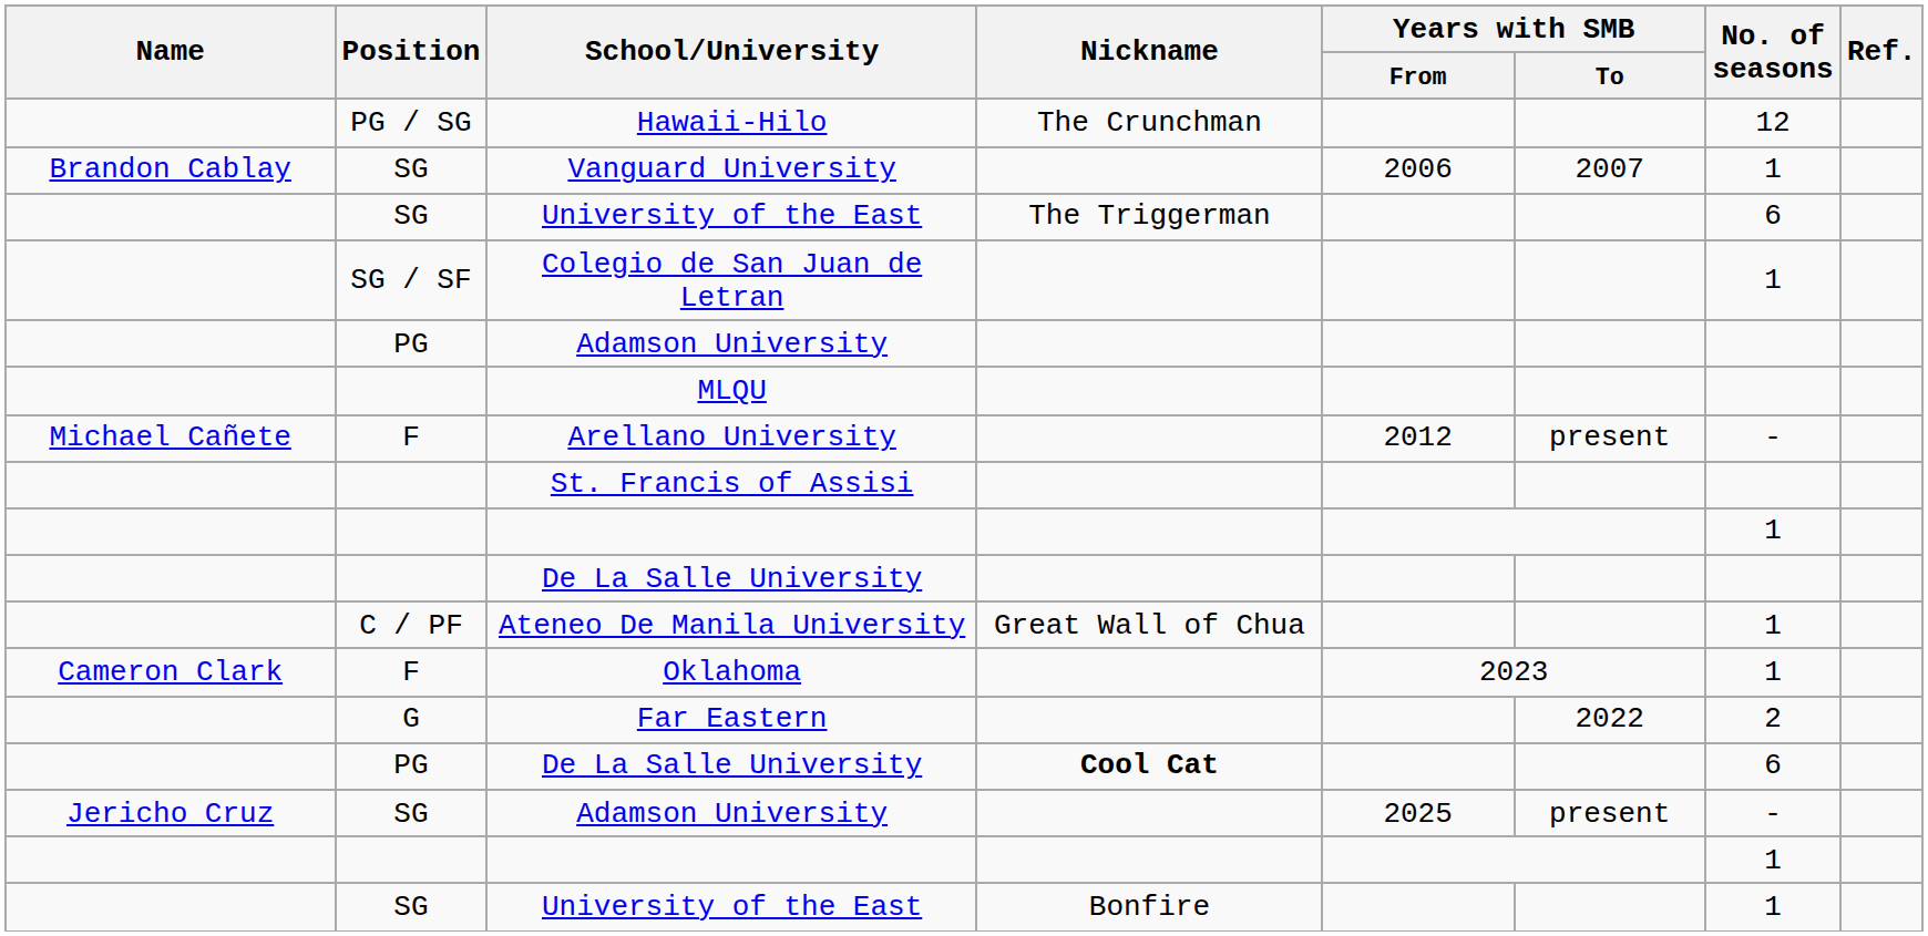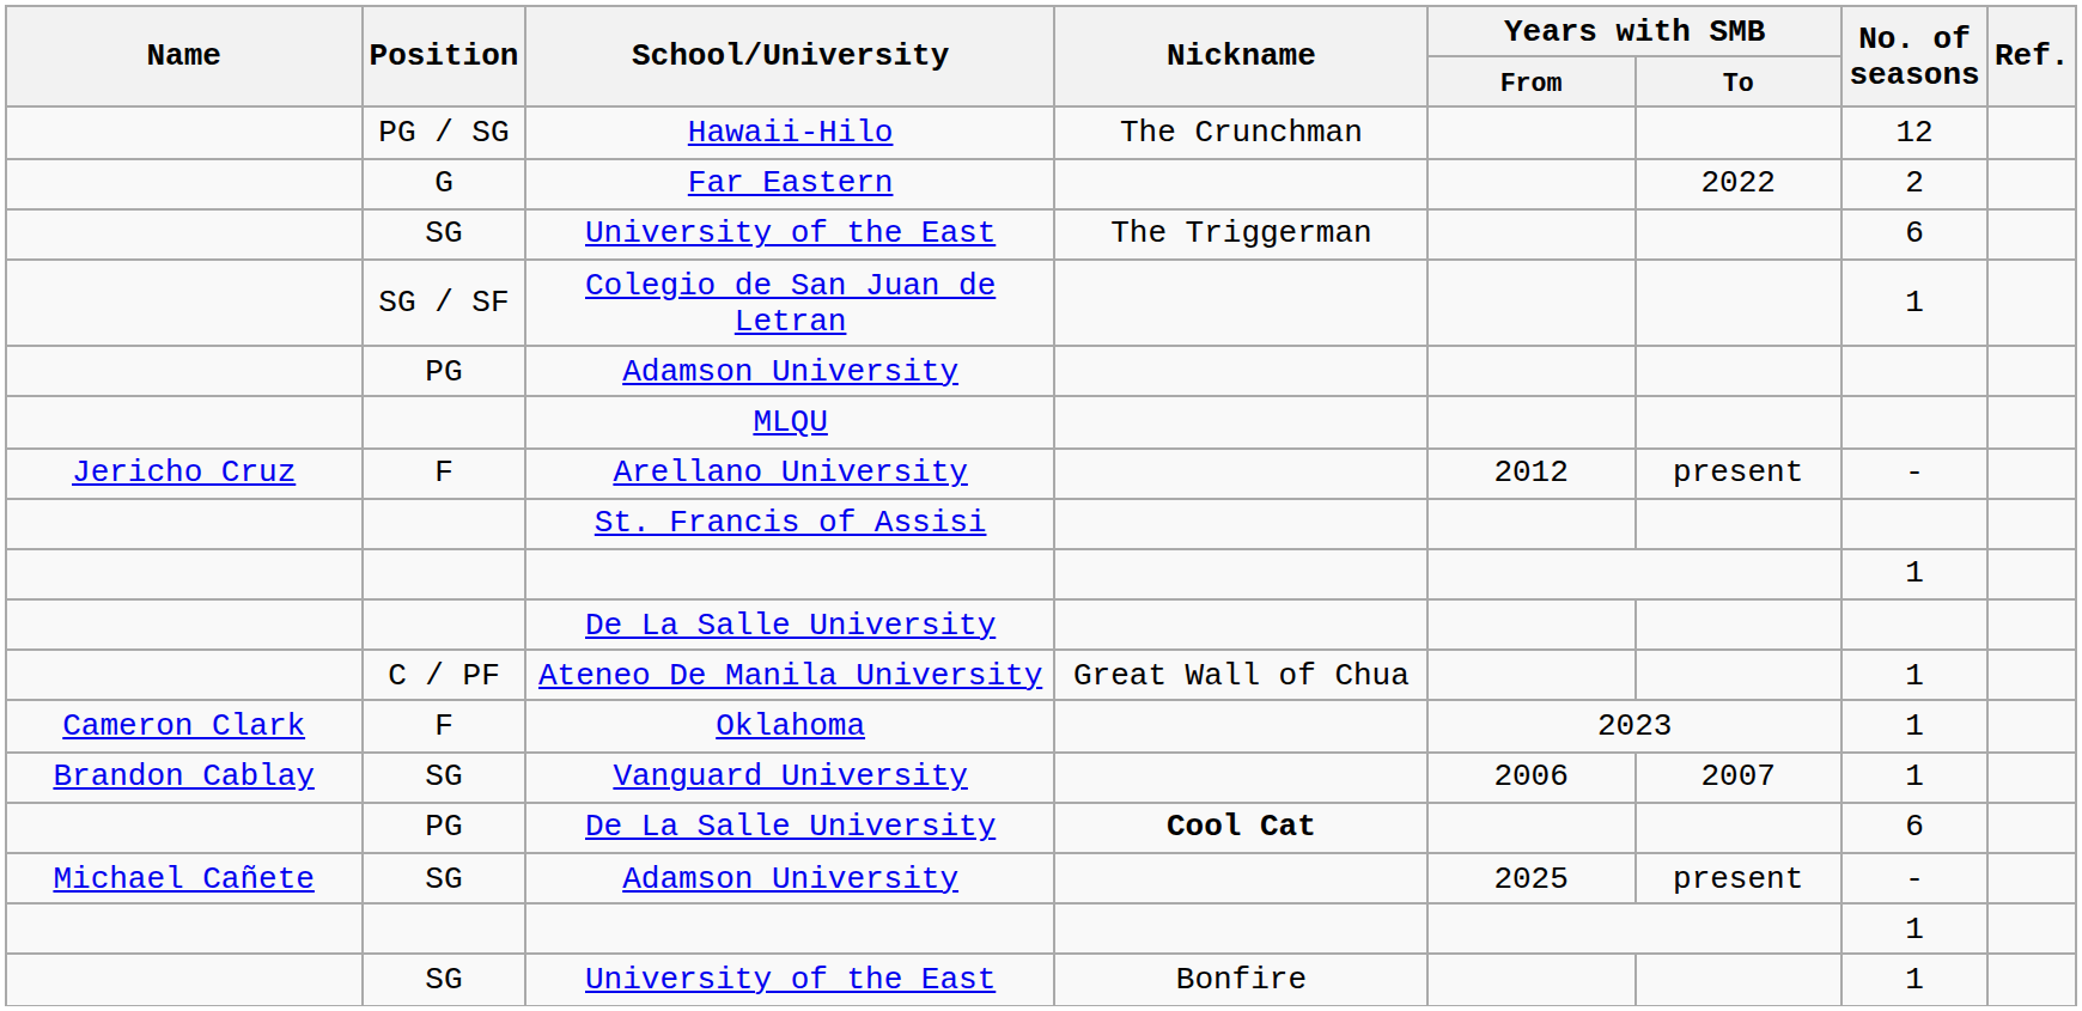 <table class="wikitable sortable" style="text-align:center" width="98%">
 <tr>
 <th style="width:180px;" rowspan="2">Name</th>
 <th rowspan="2">Position</th>
 <th style="width:250px;" rowspan="2">School/University</th>
 <th style="width:180px;" rowspan="2">Nickname</th>
 <th style="width:180px; text-align:center;" colspan="2">Years with SMB</th>
 <th rowspan="2">No. of seasons</th>
 <th rowspan="2"; class=unsortable>Ref.</th>
 </tr>
 <tr>
 <th style="width:10%; text-align:center;"><small>From</small></th>
 <th style="width:10%; text-align:center;"><small>To</small></th>
 </tr>
 <tr>
 <td></td>
 <td>PG / SG</td>
 <td><a href='#'>Hawaii-Hilo</a></td>
 <td>The Crunchman</td>
 <td><br></td>
 <td><br></td>
 <td>12</td>
 <td></td>
 </tr>
 <tr>
-<td><a href='#'>Brandon Cablay</a></td>
-<td>SG</td>
-<td><a href='#'>Vanguard University</a></td>
 <td></td>
-<td>2006</td>
-<td>2007</td>
-<td>1</td>
+<td>G</td>
+<td><a href='#'>Far Eastern</a></td>
+<td></td>
+<td></td>
+<td>2022</td>
+<td>2</td>
 <td></td>
 </tr>
 <tr>
 <td></td>
 <td>SG</td>
 <td><a href='#'>University of the East</a></td>
 <td>The Triggerman</td>
 <td></td>
 <td></td>
 <td>6</td>
 <td></td>
 </tr>
 <tr>
 <td></td>
 <td>SG / SF</td>
 <td><a href='#'>Colegio de San Juan de Letran</a></td>
 <td></td>
 <td></td>
 <td></td>
 <td>1</td>
 <td></td>
 </tr>
 <tr>
 <td></td>
 <td>PG</td>
 <td><a href='#'>Adamson University</a></td>
 <td></td>
 <td></td>
 <td></td>
 <td></td>
 <td></td>
 </tr>
 <tr>
 <td></td>
 <td></td>
 <td><a href='#'>MLQU</a></td>
 <td></td>
 <td></td>
 <td></td>
 <td></td>
 <td></td>
 </tr>
 <tr>
-<td><a href='#'>Michael Cañete</a></td>
+<td><a href='#'>Jericho Cruz</a></td>
 <td>F</td>
 <td><a href='#'>Arellano University</a></td>
 <td></td>
 <td>2012</td>
 <td>present</td>
 <td>-</td>
 <td></td>
 </tr>
 <tr>
 <td></td>
 <td></td>
 <td><a href='#'>St. Francis of Assisi</a></td>
 <td></td>
 <td></td>
 <td></td>
 <td></td>
 <td></td>
 </tr>
 <tr>
 <td></td>
 <td></td>
 <td></td>
 <td></td>
 <td colspan="2"></td>
 <td>1</td>
 <td></td>
 </tr>
 <tr>
 <td></td>
 <td></td>
 <td><a href='#'>De La Salle University</a></td>
 <td></td>
 <td></td>
 <td></td>
 <td></td>
 <td></td>
 </tr>
 <tr>
 <td></td>
 <td>C / PF</td>
 <td><a href='#'>Ateneo De Manila University</a></td>
 <td>Great Wall of Chua</td>
 <td></td>
 <td></td>
 <td>1</td>
 <td></td>
 </tr>
 <tr>
 <td><a href='#'>Cameron Clark</a></td>
 <td>F</td>
 <td><a href='#'>Oklahoma</a></td>
 <td></td>
 <td colspan="2">2023</td>
 <td>1</td>
 <td></td>
 </tr>
 <tr>
+<td><a href='#'>Brandon Cablay</a></td>
+<td>SG</td>
+<td><a href='#'>Vanguard University</a></td>
 <td></td>
-<td>G</td>
-<td><a href='#'>Far Eastern</a></td>
-<td></td>
-<td></td>
-<td>2022</td>
-<td>2</td>
+<td>2006</td>
+<td>2007</td>
+<td>1</td>
 <td></td>
 </tr>
 <tr>
 <td></td>
 <td>PG</td>
 <td><a href='#'>De La Salle University</a></td>
 <td><strong>Cool Cat</strong></td>
 <td></td>
 <td></td>
 <td>6</td>
 <td></td>
 </tr>
 <tr>
-<td><a href='#'>Jericho Cruz</a></td>
+<td><a href='#'>Michael Cañete</a></td>
 <td>SG</td>
 <td><a href='#'>Adamson University</a></td>
 <td></td>
 <td>2025</td>
 <td>present</td>
 <td>-</td>
 <td></td>
 </tr>
 <tr>
 <td></td>
 <td></td>
 <td></td>
 <td></td>
 <td colspan="2"></td>
 <td>1</td>
 <td></td>
 </tr>
 <tr>
 <td></td>
 <td>SG</td>
 <td><a href='#'>University of the East</a></td>
 <td>Bonfire</td>
 <td></td>
 <td></td>
 <td>1</td>
 <td></td>
 </tr>
 </table>
